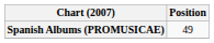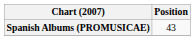 <table class="wikitable plainrowheaders" style="text-align:center;">
 <tr>
 <th>Chart (2007)</th>
 <th>Position</th>
 </tr>
 <tr>
 <th scope="row">Spanish Albums (PROMUSICAE)</th>
-<td>49</td>
+<td>43</td>
 </tr>
 <tr>
 </tr>
 </table>
